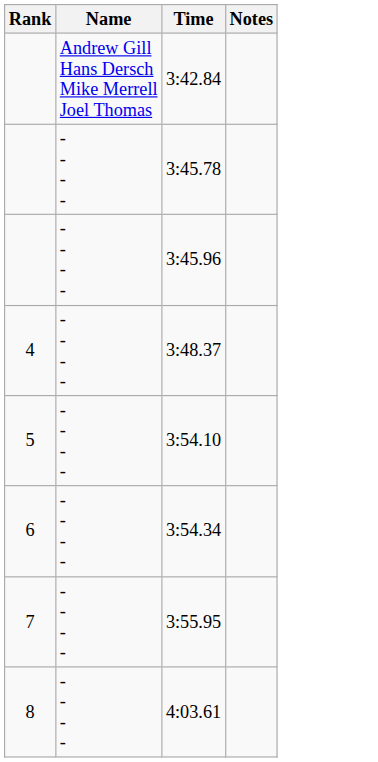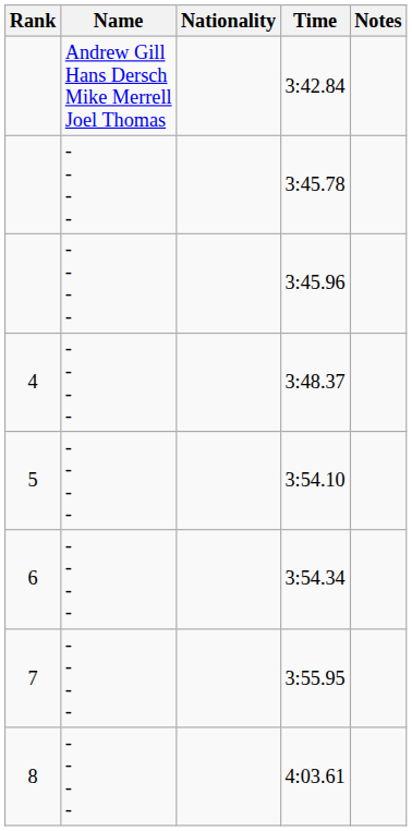 <table class="wikitable sortable" style="text-align:center">
 <tr>
 <th>Rank</th>
 <th>Name</th>
+<th>Nationality</th>
 <th>Time</th>
 <th>Notes</th>
 </tr>
 <tr>
 <td></td>
 <td align=left><a href='#'>Andrew Gill</a> <br> <a href='#'>Hans Dersch</a> <br> <a href='#'>Mike Merrell</a> <br> <a href='#'>Joel Thomas</a></td>
+<td align=left></td>
 <td>3:42.84</td>
 <td></td>
 </tr>
 <tr>
 <td></td>
 <td align=left>- <br> - <br> - <br> -</td>
+<td align=left></td>
 <td>3:45.78</td>
 <td></td>
 </tr>
 <tr>
 <td></td>
 <td align=left>- <br> - <br> - <br> -</td>
+<td align=left></td>
 <td>3:45.96</td>
 <td></td>
 </tr>
 <tr>
 <td>4</td>
 <td align=left>- <br> - <br> - <br> -</td>
+<td align=left></td>
 <td>3:48.37</td>
 <td></td>
 </tr>
 <tr>
 <td>5</td>
 <td align=left>- <br> - <br> - <br> -</td>
+<td align=left></td>
 <td>3:54.10</td>
 <td></td>
 </tr>
 <tr>
 <td>6</td>
 <td align=left>- <br> - <br> - <br> -</td>
+<td align=left></td>
 <td>3:54.34</td>
 <td></td>
 </tr>
 <tr>
 <td>7</td>
 <td align=left>- <br> - <br> - <br> -</td>
+<td align=left></td>
 <td>3:55.95</td>
 <td></td>
 </tr>
 <tr>
 <td>8</td>
 <td align=left>- <br> - <br> - <br> -</td>
+<td align=left></td>
 <td>4:03.61</td>
 <td></td>
 </tr>
 </table>
